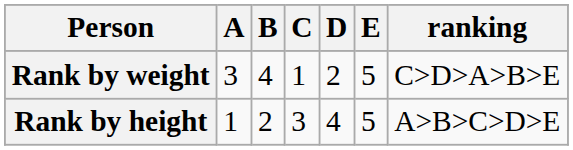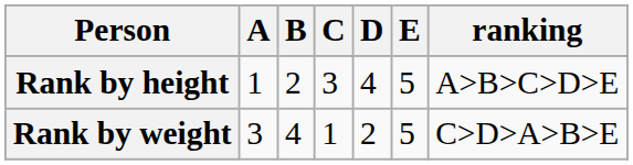 <table class="wikitable">
 <tr>
 <th>Person</th>
 <th>A</th>
 <th>B</th>
 <th>C</th>
 <th>D</th>
 <th>E</th>
 <th>ranking</th>
 </tr>
 <tr>
+<th>Rank by height</th>
+<td>1</td>
+<td>2</td>
+<td>3</td>
+<td>4</td>
+<td>5</td>
+<td>A>B>C>D>E</td>
+</tr>
+<tr>
 <th>Rank by weight</th>
 <td>3</td>
 <td>4</td>
 <td>1</td>
 <td>2</td>
 <td>5</td>
 <td>C>D>A>B>E</td>
 </tr>
-<tr>
-<th>Rank by height</th>
-<td>1</td>
-<td>2</td>
-<td>3</td>
-<td>4</td>
-<td>5</td>
-<td>A>B>C>D>E</td>
-</tr>
 </table>
